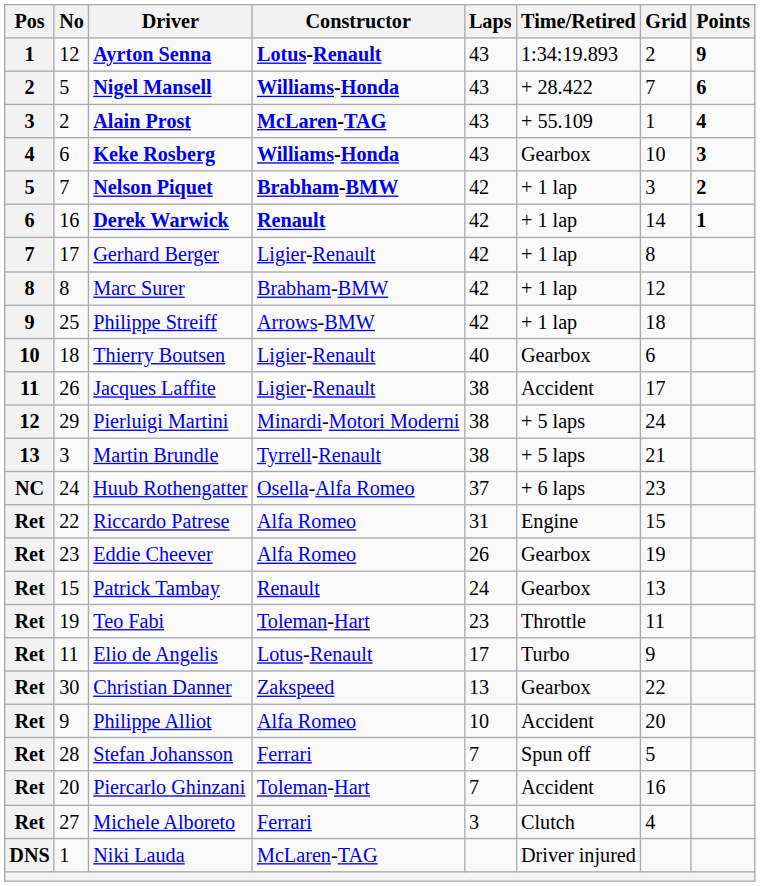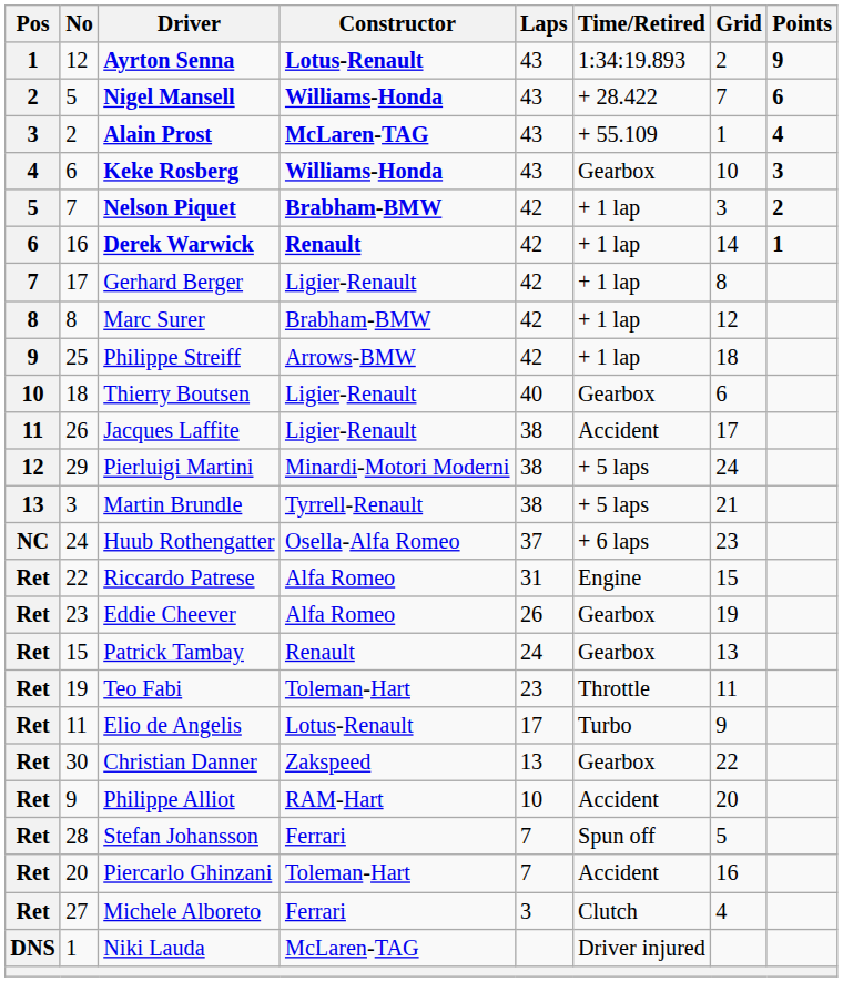 <table class="wikitable" style="font-size: 95%;">
 <tr>
 <th>Pos</th>
 <th>No</th>
 <th>Driver</th>
 <th>Constructor</th>
 <th>Laps</th>
 <th>Time/Retired</th>
 <th>Grid</th>
 <th>Points</th>
 </tr>
 <tr>
 <th>1</th>
 <td>12</td>
 <td> <strong><a href='#'>Ayrton Senna</a></strong></td>
 <td><strong><a href='#'>Lotus</a>-<a href='#'>Renault</a></strong></td>
 <td>43</td>
 <td>1:34:19.893</td>
 <td>2</td>
 <td><strong>9</strong></td>
 </tr>
 <tr>
 <th>2</th>
 <td>5</td>
 <td> <strong><a href='#'>Nigel Mansell</a></strong></td>
 <td><strong><a href='#'>Williams</a>-<a href='#'>Honda</a></strong></td>
 <td>43</td>
 <td>+ 28.422</td>
 <td>7</td>
 <td><strong>6</strong></td>
 </tr>
 <tr>
 <th>3</th>
 <td>2</td>
 <td> <strong><a href='#'>Alain Prost</a></strong></td>
 <td><strong><a href='#'>McLaren</a>-<a href='#'>TAG</a></strong></td>
 <td>43</td>
 <td>+ 55.109</td>
 <td>1</td>
 <td><strong>4</strong></td>
 </tr>
 <tr>
 <th>4</th>
 <td>6</td>
 <td> <strong><a href='#'>Keke Rosberg</a></strong></td>
 <td><strong><a href='#'>Williams</a>-<a href='#'>Honda</a></strong></td>
 <td>43</td>
 <td>Gearbox</td>
 <td>10</td>
 <td><strong>3</strong></td>
 </tr>
 <tr>
 <th>5</th>
 <td>7</td>
 <td> <strong><a href='#'>Nelson Piquet</a></strong></td>
 <td><strong><a href='#'>Brabham</a>-<a href='#'>BMW</a></strong></td>
 <td>42</td>
 <td>+ 1 lap</td>
 <td>3</td>
 <td><strong>2</strong></td>
 </tr>
 <tr>
 <th>6</th>
 <td>16</td>
 <td> <strong><a href='#'>Derek Warwick</a></strong></td>
 <td><strong><a href='#'>Renault</a></strong></td>
 <td>42</td>
 <td>+ 1 lap</td>
 <td>14</td>
 <td><strong>1</strong></td>
 </tr>
 <tr>
 <th>7</th>
 <td>17</td>
 <td> <a href='#'>Gerhard Berger</a></td>
 <td><a href='#'>Ligier</a>-<a href='#'>Renault</a></td>
 <td>42</td>
 <td>+ 1 lap</td>
 <td>8</td>
 <td> </td>
 </tr>
 <tr>
 <th>8</th>
 <td>8</td>
 <td> <a href='#'>Marc Surer</a></td>
 <td><a href='#'>Brabham</a>-<a href='#'>BMW</a></td>
 <td>42</td>
 <td>+ 1 lap</td>
 <td>12</td>
 <td> </td>
 </tr>
 <tr>
 <th>9</th>
 <td>25</td>
 <td> <a href='#'>Philippe Streiff</a></td>
 <td><a href='#'>Arrows</a>-<a href='#'>BMW</a></td>
 <td>42</td>
 <td>+ 1 lap</td>
 <td>18</td>
 <td> </td>
 </tr>
 <tr>
 <th>10</th>
 <td>18</td>
 <td> <a href='#'>Thierry Boutsen</a></td>
 <td><a href='#'>Ligier</a>-<a href='#'>Renault</a></td>
 <td>40</td>
 <td>Gearbox</td>
 <td>6</td>
 <td> </td>
 </tr>
 <tr>
 <th>11</th>
 <td>26</td>
 <td> <a href='#'>Jacques Laffite</a></td>
 <td><a href='#'>Ligier</a>-<a href='#'>Renault</a></td>
 <td>38</td>
 <td>Accident</td>
 <td>17</td>
 <td> </td>
 </tr>
 <tr>
 <th>12</th>
 <td>29</td>
 <td> <a href='#'>Pierluigi Martini</a></td>
 <td><a href='#'>Minardi</a>-<a href='#'>Motori Moderni</a></td>
 <td>38</td>
 <td>+ 5 laps</td>
 <td>24</td>
 <td> </td>
 </tr>
 <tr>
 <th>13</th>
 <td>3</td>
 <td> <a href='#'>Martin Brundle</a></td>
 <td><a href='#'>Tyrrell</a>-<a href='#'>Renault</a></td>
 <td>38</td>
 <td>+ 5 laps</td>
 <td>21</td>
 <td> </td>
 </tr>
 <tr>
 <th>NC</th>
 <td>24</td>
 <td> <a href='#'>Huub Rothengatter</a></td>
 <td><a href='#'>Osella</a>-<a href='#'>Alfa Romeo</a></td>
 <td>37</td>
 <td>+ 6 laps</td>
 <td>23</td>
 <td> </td>
 </tr>
 <tr>
 <th>Ret</th>
 <td>22</td>
 <td> <a href='#'>Riccardo Patrese</a></td>
 <td><a href='#'>Alfa Romeo</a></td>
 <td>31</td>
 <td>Engine</td>
 <td>15</td>
 <td> </td>
 </tr>
 <tr>
 <th>Ret</th>
 <td>23</td>
 <td> <a href='#'>Eddie Cheever</a></td>
 <td><a href='#'>Alfa Romeo</a></td>
 <td>26</td>
 <td>Gearbox</td>
 <td>19</td>
 <td> </td>
 </tr>
 <tr>
 <th>Ret</th>
 <td>15</td>
 <td> <a href='#'>Patrick Tambay</a></td>
 <td><a href='#'>Renault</a></td>
 <td>24</td>
 <td>Gearbox</td>
 <td>13</td>
 <td> </td>
 </tr>
 <tr>
 <th>Ret</th>
 <td>19</td>
 <td> <a href='#'>Teo Fabi</a></td>
 <td><a href='#'>Toleman</a>-<a href='#'>Hart</a></td>
 <td>23</td>
 <td>Throttle</td>
 <td>11</td>
 <td> </td>
 </tr>
 <tr>
 <th>Ret</th>
 <td>11</td>
 <td> <a href='#'>Elio de Angelis</a></td>
 <td><a href='#'>Lotus</a>-<a href='#'>Renault</a></td>
 <td>17</td>
 <td>Turbo</td>
 <td>9</td>
 <td> </td>
 </tr>
 <tr>
 <th>Ret</th>
 <td>30</td>
 <td> <a href='#'>Christian Danner</a></td>
 <td><a href='#'>Zakspeed</a></td>
 <td>13</td>
 <td>Gearbox</td>
 <td>22</td>
 <td> </td>
 </tr>
 <tr>
 <th>Ret</th>
 <td>9</td>
 <td> <a href='#'>Philippe Alliot</a></td>
-<td><a href='#'>Alfa Romeo</a></td>
+<td><a href='#'>RAM</a>-<a href='#'>Hart</a></td>
 <td>10</td>
 <td>Accident</td>
 <td>20</td>
 <td> </td>
 </tr>
 <tr>
 <th>Ret</th>
 <td>28</td>
 <td> <a href='#'>Stefan Johansson</a></td>
 <td><a href='#'>Ferrari</a></td>
 <td>7</td>
 <td>Spun off</td>
 <td>5</td>
 <td> </td>
 </tr>
 <tr>
 <th>Ret</th>
 <td>20</td>
 <td> <a href='#'>Piercarlo Ghinzani</a></td>
 <td><a href='#'>Toleman</a>-<a href='#'>Hart</a></td>
 <td>7</td>
 <td>Accident</td>
 <td>16</td>
 <td> </td>
 </tr>
 <tr>
 <th>Ret</th>
 <td>27</td>
 <td> <a href='#'>Michele Alboreto</a></td>
 <td><a href='#'>Ferrari</a></td>
 <td>3</td>
 <td>Clutch</td>
 <td>4</td>
 <td> </td>
 </tr>
 <tr>
 <th>DNS</th>
 <td>1</td>
 <td> <a href='#'>Niki Lauda</a></td>
 <td><a href='#'>McLaren</a>-<a href='#'>TAG</a></td>
 <td></td>
 <td>Driver injured</td>
 <td></td>
 <td></td>
 </tr>
 <tr>
 <th colspan="8"></th>
 </tr>
 </table>
